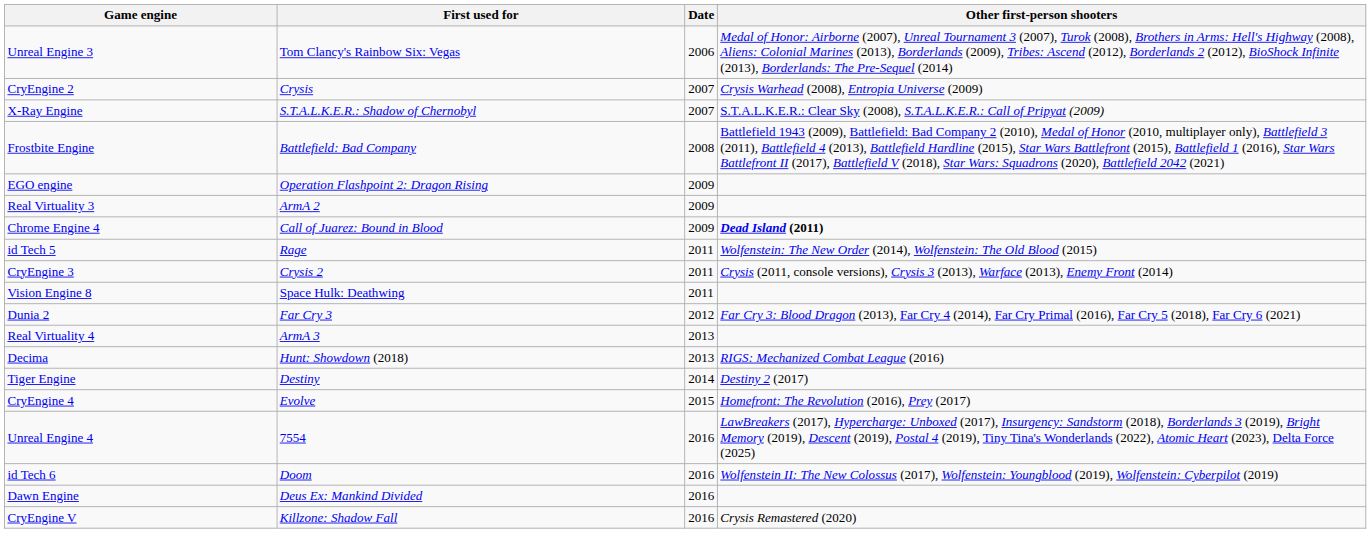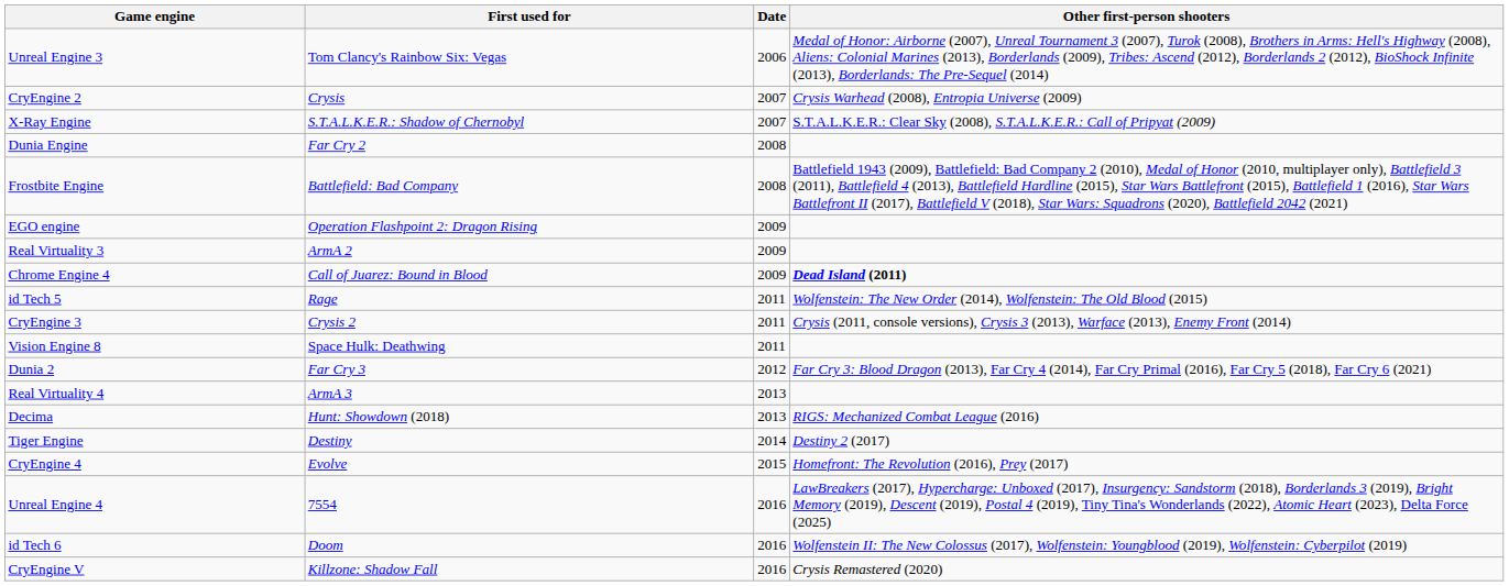 <table class="wikitable sortable" style="width:100%;font-size:95%;">
 <tr>
 <th width=20%>Game engine</th>
 <th width=30%>First used for</th>
 <th width=12px>Date</th>
 <th>Other first-person shooters</th>
 </tr>
 <tr>
 <td><a href='#'>Unreal Engine 3</a></td>
 <td><a href='#'>Tom Clancy's Rainbow Six: Vegas</a></td>
 <td>2006</td>
 <td><em><a href='#'>Medal of Honor: Airborne</a></em> (2007), <em><a href='#'>Unreal Tournament 3</a></em> (2007), <em><a href='#'>Turok</a></em> (2008), <em><a href='#'>Brothers in Arms: Hell's Highway</a></em> (2008), <em><a href='#'>Aliens: Colonial Marines</a></em> (2013), <em><a href='#'>Borderlands</a></em> (2009), <em><a href='#'>Tribes: Ascend</a></em> (2012), <em><a href='#'>Borderlands 2</a></em> (2012), <em><a href='#'>BioShock Infinite</a></em> (2013), <em><a href='#'>Borderlands: The Pre-Sequel</a></em> (2014)</td>
 </tr>
 <tr>
 <td><a href='#'>CryEngine 2</a></td>
 <td><em><a href='#'>Crysis</a></em></td>
 <td>2007</td>
 <td><em><a href='#'>Crysis Warhead</a></em> (2008), <em><a href='#'>Entropia Universe</a></em> (2009)</td>
 </tr>
 <tr>
 <td><a href='#'>X-Ray Engine</a></td>
 <td><em><a href='#'>S.T.A.L.K.E.R.: Shadow of Chernobyl</a></em></td>
 <td>2007</td>
 <td><a href='#'>S.T.A.L.K.E.R.: Clear Sky</a> (2008), <em><a href='#'>S.T.A.L.K.E.R.: Call of Pripyat</a> (2009)</em></td>
+</tr>
+<tr>
+<td><a href='#'>Dunia Engine</a></td>
+<td><em><a href='#'>Far Cry 2</a></em></td>
+<td>2008</td>
+<td></td>
 </tr>
 <tr>
 <td><a href='#'>Frostbite Engine</a></td>
 <td><em><a href='#'>Battlefield: Bad Company</a></em></td>
 <td>2008</td>
 <td><a href='#'>Battlefield 1943</a> (2009), <a href='#'>Battlefield: Bad Company 2</a> (2010), <em><a href='#'>Medal of Honor</a></em> (2010, multiplayer only), <em><a href='#'>Battlefield 3</a></em> (2011)<em>, <a href='#'>Battlefield 4</a></em> (2013)<em>, <a href='#'>Battlefield Hardline</a></em> (2015)<em>, <a href='#'>Star Wars Battlefront</a></em> (2015)<em>, <a href='#'>Battlefield 1</a></em> (2016)<em>, <a href='#'>Star Wars Battlefront II</a></em> (2017)<em>,</em> <em><a href='#'>Battlefield V</a></em> (2018)<em>, <a href='#'>Star Wars: Squadrons</a></em> (2020)<em>, <a href='#'>Battlefield 2042</a></em> (2021)</td>
 </tr>
 <tr>
 <td><a href='#'>EGO engine</a></td>
 <td><em><a href='#'>Operation Flashpoint 2: Dragon Rising</a></em></td>
 <td>2009</td>
 <td></td>
 </tr>
 <tr>
 <td><a href='#'>Real Virtuality 3</a></td>
 <td><em><a href='#'>ArmA 2</a></em></td>
 <td>2009</td>
 <td></td>
 </tr>
 <tr>
 <td><a href='#'>Chrome Engine 4</a></td>
 <td><em><a href='#'>Call of Juarez: Bound in Blood</a></em></td>
 <td>2009</td>
 <td><strong><em><a href='#'>Dead Island</a></em> (2011)</strong></td>
 </tr>
 <tr>
 <td><a href='#'>id Tech 5</a></td>
 <td><em><a href='#'>Rage</a></em></td>
 <td>2011</td>
 <td><em><a href='#'>Wolfenstein: The New Order</a></em> (2014), <em><a href='#'>Wolfenstein: The Old Blood</a></em> (2015)</td>
 </tr>
 <tr>
 <td><a href='#'>CryEngine 3</a></td>
 <td><em><a href='#'>Crysis 2</a></em></td>
 <td>2011</td>
 <td><em><a href='#'>Crysis</a></em> (2011, console versions), <em><a href='#'>Crysis 3</a></em> (2013), <em><a href='#'>Warface</a></em> (2013), <em><a href='#'>Enemy Front</a></em> (2014)</td>
 </tr>
 <tr>
 <td><a href='#'>Vision Engine 8</a></td>
 <td><a href='#'>Space Hulk: Deathwing</a></td>
 <td>2011</td>
 <td></td>
 </tr>
 <tr>
 <td><a href='#'>Dunia 2</a></td>
 <td><em><a href='#'>Far Cry 3</a></em></td>
 <td>2012</td>
 <td><em><a href='#'>Far Cry 3: Blood Dragon</a></em> (2013), <a href='#'>Far Cry 4</a> (2014), <a href='#'>Far Cry Primal</a> (2016), <a href='#'>Far Cry 5</a> (2018), <a href='#'>Far Cry 6</a> (2021)</td>
 </tr>
 <tr>
 <td><a href='#'>Real Virtuality 4</a></td>
 <td><em><a href='#'>ArmA 3</a></em></td>
 <td>2013</td>
 <td></td>
 </tr>
 <tr>
 <td><a href='#'>Decima</a></td>
 <td><em><a href='#'>Hunt: Showdown</a></em> (2018)</td>
 <td>2013</td>
 <td><em><a href='#'>RIGS: Mechanized Combat League</a></em> (2016)</td>
 </tr>
 <tr>
 <td><a href='#'>Tiger Engine</a></td>
 <td><em><a href='#'>Destiny</a></em></td>
 <td>2014</td>
 <td><em><a href='#'>Destiny 2</a></em> (2017)</td>
 </tr>
 <tr>
 <td><a href='#'>CryEngine 4</a></td>
 <td><em><a href='#'>Evolve</a></em></td>
 <td>2015</td>
 <td><em><a href='#'>Homefront: The Revolution</a></em> (2016), <em><a href='#'>Prey</a></em> (2017)</td>
 </tr>
 <tr>
 <td><a href='#'>Unreal Engine 4</a></td>
 <td><a href='#'>7554</a></td>
 <td>2016</td>
 <td><em><a href='#'>LawBreakers</a></em> (2017), <em><a href='#'>Hypercharge: Unboxed</a></em> (2017), <em><a href='#'>Insurgency: Sandstorm</a></em> (2018), <em><a href='#'>Borderlands 3</a></em> (2019), <em><a href='#'>Bright Memory</a></em> (2019), <em><a href='#'>Descent</a></em> (2019), <em><a href='#'>Postal 4</a></em> (2019), <a href='#'>Tiny Tina's Wonderlands</a> (2022), <em><a href='#'>Atomic Heart</a></em> (2023), <a href='#'>Delta Force</a> (2025)</td>
 </tr>
 <tr>
 <td><a href='#'>id Tech 6</a></td>
 <td><em><a href='#'>Doom</a></em></td>
 <td>2016</td>
 <td><em><a href='#'>Wolfenstein II: The New Colossus</a></em> (2017), <em><a href='#'>Wolfenstein: Youngblood</a></em> (2019), <em><a href='#'>Wolfenstein: Cyberpilot</a></em> (2019)</td>
 </tr>
 <tr>
-<td><a href='#'>Dawn Engine</a></td>
-<td><em><a href='#'>Deus Ex: Mankind Divided</a></em></td>
-<td>2016</td>
-<td></td>
-</tr>
-<tr>
 <td><a href='#'>CryEngine V</a></td>
 <td><em><a href='#'>Killzone: Shadow Fall</a></em></td>
 <td>2016</td>
 <td><em>Crysis Remastered</em> (2020)</td>
 </tr>
 </table>
